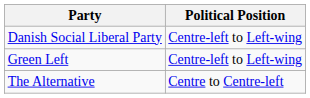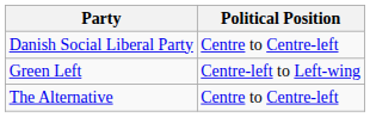 <table class="wikitable mw-collapsible mw-collapsed">
 <tr>
 <th>Party</th>
 <th>Political Position</th>
 </tr>
 <tr>
 <td><a href='#'>Danish Social Liberal Party</a></td>
-<td><a href='#'>Centre-left</a> to <a href='#'>Left-wing</a></td>
+<td><a href='#'>Centre</a> to <a href='#'>Centre-left</a></td>
 </tr>
 <tr>
 <td><a href='#'>Green Left</a></td>
 <td><a href='#'>Centre-left</a> to <a href='#'>Left-wing</a></td>
 </tr>
 <tr>
 <td><a href='#'>The Alternative</a></td>
 <td><a href='#'>Centre</a> to <a href='#'>Centre-left</a></td>
 </tr>
 </table>
